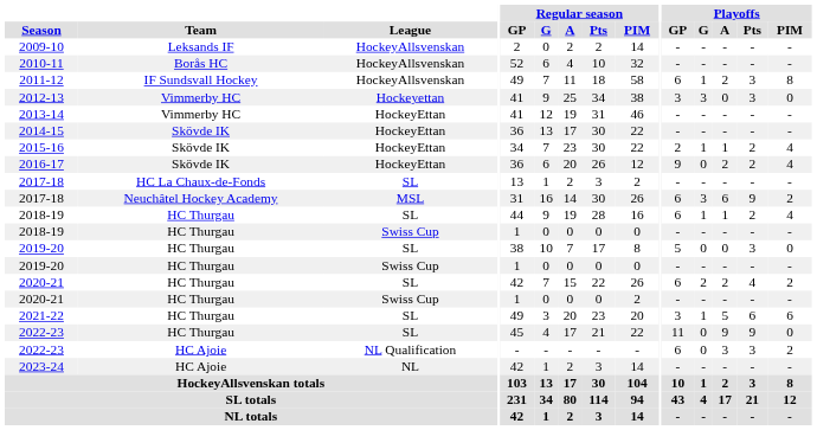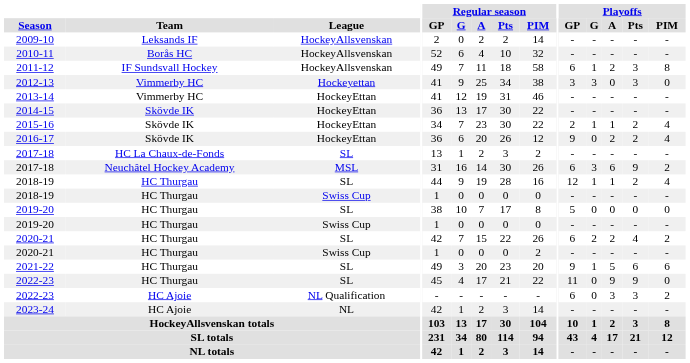 <table border="0" cellpadding="1" cellspacing="0" style="text-align:center; width:60em">
 <tr bgcolor="#e0e0e0">
 <th colspan="3" bgcolor="#ffffff"></th>
 <th rowspan="99" bgcolor="#ffffff"></th>
 <th colspan="5"><a href='#'>Regular season</a></th>
 <th rowspan="99" bgcolor="#ffffff"></th>
 <th colspan="5"><a href='#'>Playoffs</a></th>
 </tr>
 <tr bgcolor="#e0e0e0">
 <th><a href='#'>Season</a></th>
 <th>Team</th>
 <th>League</th>
 <th>GP</th>
 <th><a href='#'>G</a></th>
 <th><a href='#'>A</a></th>
 <th><a href='#'>Pts</a></th>
 <th><a href='#'>PIM</a></th>
 <th>GP</th>
 <th>G</th>
 <th>A</th>
 <th>Pts</th>
 <th>PIM</th>
 </tr>
 <tr>
 <td><a href='#'>2009-10</a></td>
 <td><a href='#'>Leksands IF</a></td>
 <td><a href='#'>HockeyAllsvenskan</a></td>
 <td>2</td>
 <td>0</td>
 <td>2</td>
 <td>2</td>
 <td>14</td>
 <td>-</td>
 <td>-</td>
 <td>-</td>
 <td>-</td>
 <td>-</td>
 </tr>
 <tr bgcolor="#f0f0f0">
 <td><a href='#'>2010-11</a></td>
 <td><a href='#'>Borås HC</a></td>
 <td>HockeyAllsvenskan</td>
 <td>52</td>
 <td>6</td>
 <td>4</td>
 <td>10</td>
 <td>32</td>
 <td>-</td>
 <td>-</td>
 <td>-</td>
 <td>-</td>
 <td>-</td>
 </tr>
 <tr>
 <td><a href='#'>2011-12</a></td>
 <td><a href='#'>IF Sundsvall Hockey</a></td>
 <td>HockeyAllsvenskan</td>
 <td>49</td>
 <td>7</td>
 <td>11</td>
 <td>18</td>
 <td>58</td>
 <td>6</td>
 <td>1</td>
 <td>2</td>
 <td>3</td>
 <td>8</td>
 </tr>
 <tr bgcolor="#f0f0f0">
 <td><a href='#'>2012-13</a></td>
 <td><a href='#'>Vimmerby HC</a></td>
 <td><a href='#'>Hockeyettan</a></td>
 <td>41</td>
 <td>9</td>
 <td>25</td>
 <td>34</td>
 <td>38</td>
 <td>3</td>
 <td>3</td>
 <td>0</td>
 <td>3</td>
 <td>0</td>
 </tr>
 <tr>
 <td><a href='#'>2013-14</a></td>
 <td>Vimmerby HC</td>
 <td>HockeyEttan</td>
 <td>41</td>
 <td>12</td>
 <td>19</td>
 <td>31</td>
 <td>46</td>
 <td>-</td>
 <td>-</td>
 <td>-</td>
 <td>-</td>
 <td>-</td>
 </tr>
 <tr bgcolor="#f0f0f0">
 <td><a href='#'>2014-15</a></td>
 <td><a href='#'>Skövde IK</a></td>
 <td>HockeyEttan</td>
 <td>36</td>
 <td>13</td>
 <td>17</td>
 <td>30</td>
 <td>22</td>
 <td>-</td>
 <td>-</td>
 <td>-</td>
 <td>-</td>
 <td>-</td>
 </tr>
 <tr>
 <td><a href='#'>2015-16</a></td>
 <td>Skövde IK</td>
 <td>HockeyEttan</td>
 <td>34</td>
 <td>7</td>
 <td>23</td>
 <td>30</td>
 <td>22</td>
 <td>2</td>
 <td>1</td>
 <td>1</td>
 <td>2</td>
 <td>4</td>
 </tr>
 <tr bgcolor="#f0f0f0">
 <td><a href='#'>2016-17</a></td>
 <td>Skövde IK</td>
 <td>HockeyEttan</td>
 <td>36</td>
 <td>6</td>
 <td>20</td>
 <td>26</td>
 <td>12</td>
 <td>9</td>
 <td>0</td>
 <td>2</td>
 <td>2</td>
 <td>4</td>
 </tr>
 <tr>
 <td><a href='#'>2017-18</a></td>
 <td><a href='#'>HC La Chaux-de-Fonds</a></td>
 <td><a href='#'>SL</a></td>
 <td>13</td>
 <td>1</td>
 <td>2</td>
 <td>3</td>
 <td>2</td>
 <td>-</td>
 <td>-</td>
 <td>-</td>
 <td>-</td>
 <td>-</td>
 </tr>
 <tr bgcolor="#f0f0f0">
 <td>2017-18</td>
 <td><a href='#'>Neuchâtel Hockey Academy</a></td>
 <td><a href='#'>MSL</a></td>
 <td>31</td>
 <td>16</td>
 <td>14</td>
 <td>30</td>
 <td>26</td>
 <td>6</td>
 <td>3</td>
 <td>6</td>
 <td>9</td>
 <td>2</td>
 </tr>
 <tr>
 <td>2018-19</td>
 <td><a href='#'>HC Thurgau</a></td>
 <td>SL</td>
 <td>44</td>
 <td>9</td>
 <td>19</td>
 <td>28</td>
 <td>16</td>
-<td>6</td>
+<td>12</td>
 <td>1</td>
 <td>1</td>
 <td>2</td>
 <td>4</td>
 </tr>
 <tr bgcolor="#f0f0f0">
 <td>2018-19</td>
 <td>HC Thurgau</td>
 <td><a href='#'>Swiss Cup</a></td>
 <td>1</td>
 <td>0</td>
 <td>0</td>
 <td>0</td>
 <td>0</td>
 <td>-</td>
 <td>-</td>
 <td>-</td>
 <td>-</td>
 <td>-</td>
 </tr>
 <tr>
 <td><a href='#'>2019-20</a></td>
 <td>HC Thurgau</td>
 <td>SL</td>
 <td>38</td>
 <td>10</td>
 <td>7</td>
 <td>17</td>
 <td>8</td>
 <td>5</td>
 <td>0</td>
 <td>0</td>
-<td>3</td>
+<td>0</td>
 <td>0</td>
 </tr>
 <tr bgcolor="#f0f0f0">
 <td>2019-20</td>
 <td>HC Thurgau</td>
 <td>Swiss Cup</td>
 <td>1</td>
 <td>0</td>
 <td>0</td>
 <td>0</td>
 <td>0</td>
 <td>-</td>
 <td>-</td>
 <td>-</td>
 <td>-</td>
 <td>-</td>
 </tr>
 <tr>
 <td><a href='#'>2020-21</a></td>
 <td>HC Thurgau</td>
 <td>SL</td>
 <td>42</td>
 <td>7</td>
 <td>15</td>
 <td>22</td>
 <td>26</td>
 <td>6</td>
 <td>2</td>
 <td>2</td>
 <td>4</td>
 <td>2</td>
 </tr>
 <tr bgcolor="#f0f0f0">
 <td>2020-21</td>
 <td>HC Thurgau</td>
 <td>Swiss Cup</td>
 <td>1</td>
 <td>0</td>
 <td>0</td>
 <td>0</td>
 <td>2</td>
 <td>-</td>
 <td>-</td>
 <td>-</td>
 <td>-</td>
 <td>-</td>
 </tr>
 <tr>
 <td><a href='#'>2021-22</a></td>
 <td>HC Thurgau</td>
 <td>SL</td>
 <td>49</td>
 <td>3</td>
 <td>20</td>
 <td>23</td>
 <td>20</td>
-<td>3</td>
+<td>9</td>
 <td>1</td>
 <td>5</td>
 <td>6</td>
 <td>6</td>
 </tr>
 <tr bgcolor="#f0f0f0">
 <td><a href='#'>2022-23</a></td>
 <td>HC Thurgau</td>
 <td>SL</td>
 <td>45</td>
 <td>4</td>
 <td>17</td>
 <td>21</td>
 <td>22</td>
 <td>11</td>
 <td>0</td>
 <td>9</td>
 <td>9</td>
 <td>0</td>
 </tr>
 <tr>
 <td><a href='#'>2022-23</a></td>
 <td><a href='#'>HC Ajoie</a></td>
 <td><a href='#'>NL</a> Qualification</td>
 <td>-</td>
 <td>-</td>
 <td>-</td>
 <td>-</td>
 <td>-</td>
 <td>6</td>
 <td>0</td>
 <td>3</td>
 <td>3</td>
 <td>2</td>
 </tr>
 <tr bgcolor="#f0f0f0">
 <td><a href='#'>2023-24</a></td>
 <td>HC Ajoie</td>
 <td>NL</td>
 <td>42</td>
 <td>1</td>
 <td>2</td>
 <td>3</td>
 <td>14</td>
 <td>-</td>
 <td>-</td>
 <td>-</td>
 <td>-</td>
 <td>-</td>
 </tr>
 <tr bgcolor="#e0e0e0">
 <th colspan="3">HockeyAllsvenskan totals</th>
 <th>103</th>
 <th>13</th>
 <th>17</th>
 <th>30</th>
 <th>104</th>
 <th>10</th>
 <th>1</th>
 <th>2</th>
 <th>3</th>
 <th>8</th>
 </tr>
 <tr bgcolor="#e0e0e0">
 <th colspan="3">SL totals</th>
 <th>231</th>
 <th>34</th>
 <th>80</th>
 <th>114</th>
 <th>94</th>
 <th>43</th>
 <th>4</th>
 <th>17</th>
 <th>21</th>
 <th>12</th>
 </tr>
 <tr bgcolor="#e0e0e0">
 <th colspan="3">NL totals</th>
 <th>42</th>
 <th>1</th>
 <th>2</th>
 <th>3</th>
 <th>14</th>
 <th>-</th>
 <th>-</th>
 <th>-</th>
 <th>-</th>
 <th>-</th>
 </tr>
 </table>
